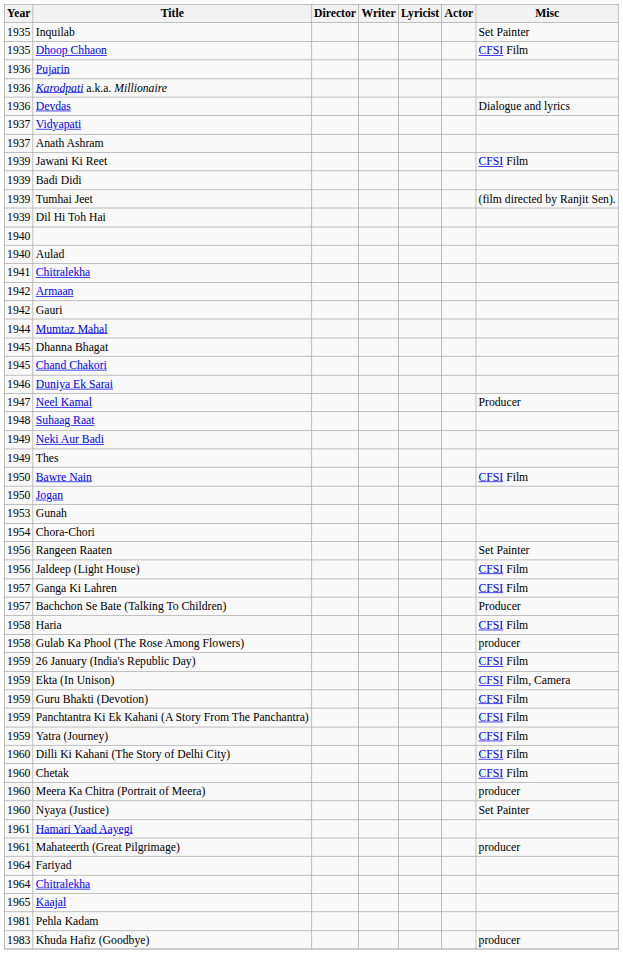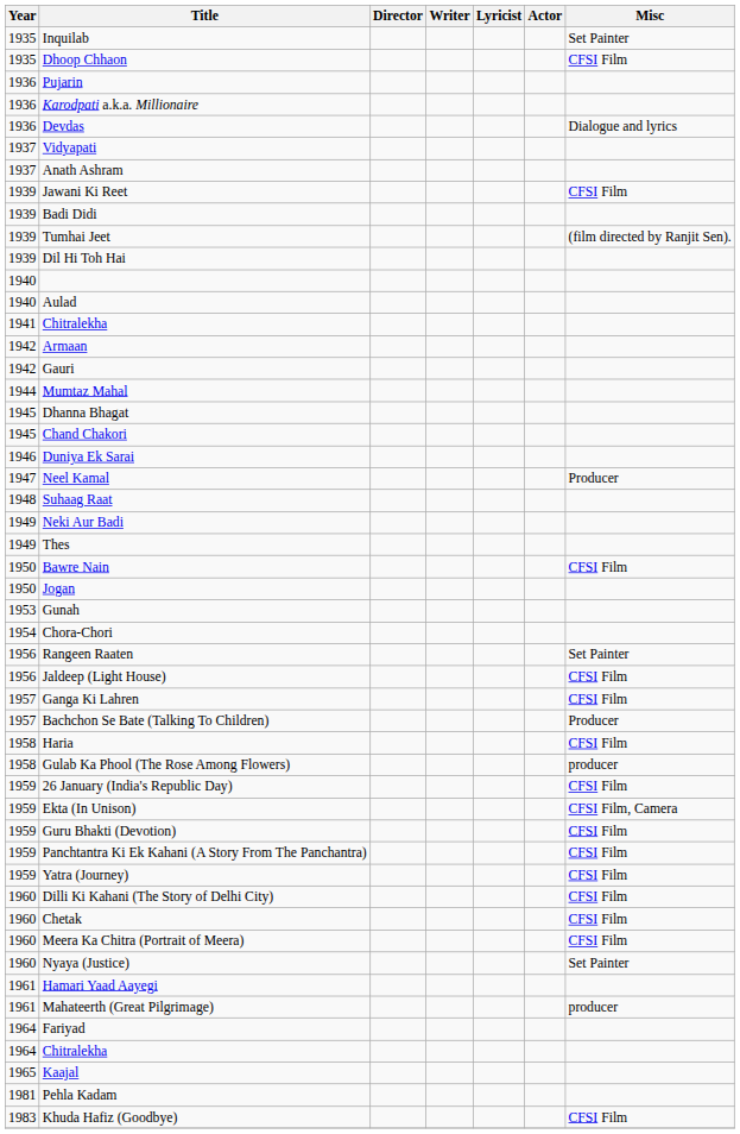 <table class="wikitable sortable">
 <tr>
 <th scope="col">Year</th>
 <th scope="col">Title</th>
 <th scope="col">Director</th>
 <th scope="col">Writer</th>
 <th scope="col">Lyricist</th>
 <th scope="col">Actor</th>
 <th scope="col">Misc</th>
 </tr>
 <tr>
 <td>1935</td>
 <td>Inquilab</td>
 <td></td>
 <td></td>
 <td></td>
 <td></td>
 <td>Set Painter</td>
 </tr>
 <tr>
 <td>1935</td>
 <td><a href='#'>Dhoop Chhaon</a></td>
 <td></td>
 <td></td>
 <td></td>
 <td></td>
 <td><a href='#'>CFSI</a> Film</td>
 </tr>
 <tr>
 <td>1936</td>
 <td><a href='#'>Pujarin</a></td>
 <td></td>
 <td></td>
 <td></td>
 <td></td>
 <td></td>
 </tr>
 <tr>
 <td>1936</td>
 <td><em><a href='#'>Karodpati</a></em> a.k.a. <em>Millionaire</em></td>
 <td></td>
 <td></td>
 <td></td>
 <td></td>
 <td></td>
 </tr>
 <tr>
 <td>1936</td>
 <td><a href='#'>Devdas</a></td>
 <td></td>
 <td></td>
 <td></td>
 <td></td>
 <td>Dialogue and lyrics</td>
 </tr>
 <tr>
 <td>1937</td>
 <td><a href='#'>Vidyapati</a></td>
 <td></td>
 <td></td>
 <td></td>
 <td></td>
 <td></td>
 </tr>
 <tr>
 <td>1937</td>
 <td>Anath Ashram</td>
 <td></td>
 <td></td>
 <td></td>
 <td></td>
 <td></td>
 </tr>
 <tr>
 <td>1939</td>
 <td>Jawani Ki Reet</td>
 <td></td>
 <td></td>
 <td></td>
 <td></td>
 <td><a href='#'>CFSI</a> Film</td>
 </tr>
 <tr>
 <td>1939</td>
 <td>Badi Didi</td>
 <td></td>
 <td></td>
 <td></td>
 <td></td>
 <td></td>
 </tr>
 <tr>
 <td>1939</td>
 <td>Tumhai Jeet</td>
 <td></td>
 <td></td>
 <td></td>
 <td></td>
 <td>(film directed by Ranjit Sen).</td>
 </tr>
 <tr>
 <td>1939</td>
 <td>Dil Hi Toh Hai</td>
 <td></td>
 <td></td>
 <td></td>
 <td></td>
 <td></td>
 </tr>
 <tr>
 <td>1940</td>
 <td></td>
 <td></td>
 <td></td>
 <td></td>
 <td></td>
 <td></td>
 </tr>
 <tr>
 <td>1940</td>
 <td>Aulad</td>
 <td></td>
 <td></td>
 <td></td>
 <td></td>
 <td></td>
 </tr>
 <tr>
 <td>1941</td>
 <td><a href='#'>Chitralekha</a></td>
 <td></td>
 <td></td>
 <td></td>
 <td></td>
 <td></td>
 </tr>
 <tr>
 <td>1942</td>
 <td><a href='#'>Armaan</a></td>
 <td></td>
 <td></td>
 <td></td>
 <td></td>
 <td></td>
 </tr>
 <tr>
 <td>1942</td>
 <td>Gauri</td>
 <td></td>
 <td></td>
 <td></td>
 <td></td>
 <td></td>
 </tr>
 <tr>
 <td>1944</td>
 <td><a href='#'>Mumtaz Mahal</a></td>
 <td></td>
 <td></td>
 <td></td>
 <td></td>
 <td></td>
 </tr>
 <tr>
 <td>1945</td>
 <td>Dhanna Bhagat</td>
 <td></td>
 <td></td>
 <td></td>
 <td></td>
 <td></td>
 </tr>
 <tr>
 <td>1945</td>
 <td><a href='#'>Chand Chakori</a></td>
 <td></td>
 <td></td>
 <td></td>
 <td></td>
 <td></td>
 </tr>
 <tr>
 <td>1946</td>
 <td><a href='#'>Duniya Ek Sarai</a></td>
 <td></td>
 <td></td>
 <td></td>
 <td></td>
 <td></td>
 </tr>
 <tr>
 <td>1947</td>
 <td><a href='#'>Neel Kamal</a></td>
 <td></td>
 <td></td>
 <td></td>
 <td></td>
 <td>Producer</td>
 </tr>
 <tr>
 <td>1948</td>
 <td><a href='#'>Suhaag Raat</a></td>
 <td></td>
 <td></td>
 <td></td>
 <td></td>
 <td></td>
 </tr>
 <tr>
 <td>1949</td>
 <td><a href='#'>Neki Aur Badi</a></td>
 <td></td>
 <td></td>
 <td></td>
 <td></td>
 <td></td>
 </tr>
 <tr>
 <td>1949</td>
 <td>Thes</td>
 <td></td>
 <td></td>
 <td></td>
 <td></td>
 <td></td>
 </tr>
 <tr>
 <td>1950</td>
 <td><a href='#'>Bawre Nain</a></td>
 <td></td>
 <td></td>
 <td></td>
 <td></td>
 <td><a href='#'>CFSI</a> Film</td>
 </tr>
 <tr>
 <td>1950</td>
 <td><a href='#'>Jogan</a></td>
 <td></td>
 <td></td>
 <td></td>
 <td></td>
 <td></td>
 </tr>
 <tr>
 <td>1953</td>
 <td>Gunah</td>
 <td></td>
 <td></td>
 <td></td>
 <td></td>
 <td></td>
 </tr>
 <tr>
 <td>1954</td>
 <td>Chora-Chori</td>
 <td></td>
 <td></td>
 <td></td>
 <td></td>
 <td></td>
 </tr>
 <tr>
 <td>1956</td>
 <td>Rangeen Raaten</td>
 <td></td>
 <td></td>
 <td></td>
 <td></td>
 <td>Set Painter</td>
 </tr>
 <tr>
 <td>1956</td>
 <td>Jaldeep (Light House)</td>
 <td></td>
 <td></td>
 <td></td>
 <td></td>
 <td><a href='#'>CFSI</a> Film</td>
 </tr>
 <tr>
 <td>1957</td>
 <td>Ganga Ki Lahren</td>
 <td></td>
 <td></td>
 <td></td>
 <td></td>
 <td><a href='#'>CFSI</a> Film</td>
 </tr>
 <tr>
 <td>1957</td>
 <td>Bachchon Se Bate (Talking To Children)</td>
 <td></td>
 <td></td>
 <td></td>
 <td></td>
 <td>Producer</td>
 </tr>
 <tr>
 <td>1958</td>
 <td>Haria</td>
 <td></td>
 <td></td>
 <td></td>
 <td></td>
 <td><a href='#'>CFSI</a> Film</td>
 </tr>
 <tr>
 <td>1958</td>
 <td>Gulab Ka Phool (The Rose Among Flowers)</td>
 <td></td>
 <td></td>
 <td></td>
 <td></td>
 <td>producer</td>
 </tr>
 <tr>
 <td>1959</td>
 <td>26 January (India's Republic Day)</td>
 <td></td>
 <td></td>
 <td></td>
 <td></td>
 <td><a href='#'>CFSI</a> Film</td>
 </tr>
 <tr>
 <td>1959</td>
 <td>Ekta (In Unison)</td>
 <td></td>
 <td></td>
 <td></td>
 <td></td>
 <td><a href='#'>CFSI</a> Film, Camera</td>
 </tr>
 <tr>
 <td>1959</td>
 <td>Guru Bhakti (Devotion)</td>
 <td></td>
 <td></td>
 <td></td>
 <td></td>
 <td><a href='#'>CFSI</a> Film</td>
 </tr>
 <tr>
 <td>1959</td>
 <td>Panchtantra Ki Ek Kahani (A Story From The Panchantra)</td>
 <td></td>
 <td></td>
 <td></td>
 <td></td>
 <td><a href='#'>CFSI</a> Film</td>
 </tr>
 <tr>
 <td>1959</td>
 <td>Yatra (Journey)</td>
 <td></td>
 <td></td>
 <td></td>
 <td></td>
 <td><a href='#'>CFSI</a> Film</td>
 </tr>
 <tr>
 <td>1960</td>
 <td>Dilli Ki Kahani (The Story of Delhi City)</td>
 <td></td>
 <td></td>
 <td></td>
 <td></td>
 <td><a href='#'>CFSI</a> Film</td>
 </tr>
 <tr>
 <td>1960</td>
 <td>Chetak</td>
 <td></td>
 <td></td>
 <td></td>
 <td></td>
 <td><a href='#'>CFSI</a> Film</td>
 </tr>
 <tr>
 <td>1960</td>
 <td>Meera Ka Chitra (Portrait of Meera)</td>
 <td></td>
 <td></td>
 <td></td>
 <td></td>
-<td>producer</td>
+<td><a href='#'>CFSI</a> Film</td>
 </tr>
 <tr>
 <td>1960</td>
 <td>Nyaya (Justice)</td>
 <td></td>
 <td></td>
 <td></td>
 <td></td>
 <td>Set Painter</td>
 </tr>
 <tr>
 <td>1961</td>
 <td><a href='#'>Hamari Yaad Aayegi</a></td>
 <td></td>
 <td></td>
 <td></td>
 <td></td>
 <td></td>
 </tr>
 <tr>
 <td>1961</td>
 <td>Mahateerth (Great Pilgrimage)</td>
 <td></td>
 <td></td>
 <td></td>
 <td></td>
 <td>producer</td>
 </tr>
 <tr>
 <td>1964</td>
 <td>Fariyad</td>
 <td></td>
 <td></td>
 <td></td>
 <td></td>
 <td></td>
 </tr>
 <tr>
 <td>1964</td>
 <td><a href='#'>Chitralekha</a></td>
 <td></td>
 <td></td>
 <td></td>
 <td></td>
 <td></td>
 </tr>
 <tr>
 <td>1965</td>
 <td><a href='#'>Kaajal</a></td>
 <td></td>
 <td></td>
 <td></td>
 <td></td>
 <td></td>
 </tr>
 <tr>
 <td>1981</td>
 <td>Pehla Kadam</td>
 <td></td>
 <td></td>
 <td></td>
 <td></td>
 <td></td>
 </tr>
 <tr>
 <td>1983</td>
 <td>Khuda Hafiz (Goodbye)</td>
 <td></td>
 <td></td>
 <td></td>
 <td></td>
-<td>producer</td>
+<td><a href='#'>CFSI</a> Film</td>
 </tr>
 <tr>
 </tr>
 </table>
